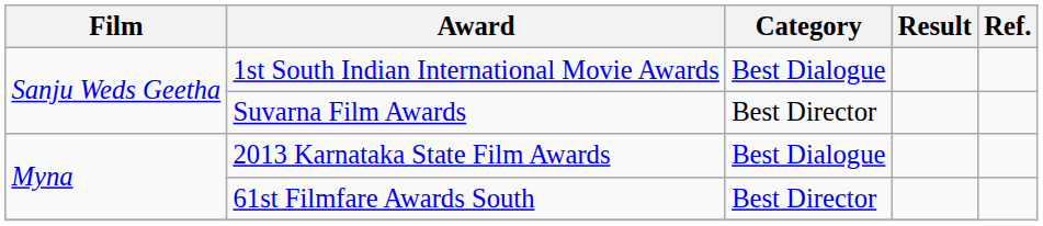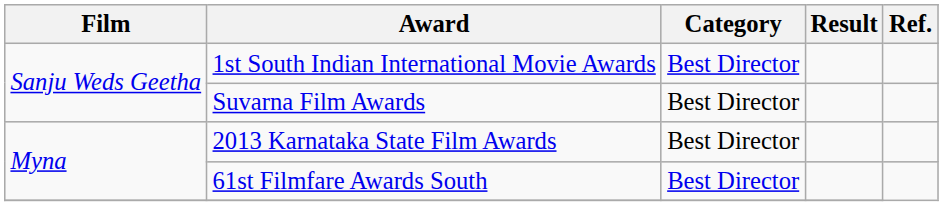 <table class="wikitable sortable">
 <tr>
 <th>Film</th>
 <th>Award</th>
 <th>Category</th>
 <th>Result</th>
 <th>Ref.</th>
 </tr>
 <tr>
 <td rowspan=2><em><a href='#'>Sanju Weds Geetha</a></em></td>
 <td><a href='#'>1st South Indian International Movie Awards</a></td>
-<td><a href='#'>Best Dialogue</a></td>
+<td><a href='#'>Best Director</a></td>
 <td></td>
 <td></td>
 </tr>
 <tr>
 <td><a href='#'>Suvarna Film Awards</a></td>
 <td>Best Director</td>
 <td></td>
 <td></td>
 </tr>
 <tr>
 <td rowspan=2><em><a href='#'>Myna</a></em></td>
 <td><a href='#'>2013 Karnataka State Film Awards</a></td>
-<td><a href='#'>Best Dialogue</a></td>
+<td>Best Director</td>
 <td></td>
 <td></td>
 </tr>
 <tr>
 <td rowspan=1><a href='#'>61st Filmfare Awards South</a></td>
 <td><a href='#'>Best Director</a></td>
 <td></td>
 <td rowspan=2></td>
 </tr>
 <tr>
 </tr>
 </table>
